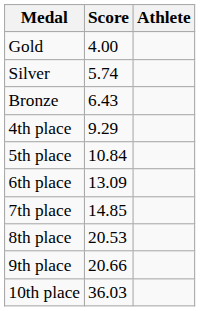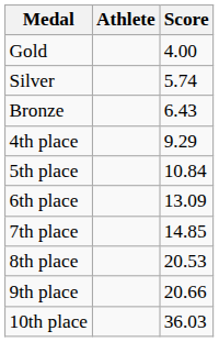 <table class="wikitable">
 <tr>
 <th>Medal</th>
+<th>Athlete</th>
 <th>Score</th>
-<th>Athlete</th>
 </tr>
 <tr>
 <td>Gold</td>
+<td></td>
 <td>4.00</td>
-<td></td>
 </tr>
 <tr>
 <td>Silver</td>
+<td></td>
 <td>5.74</td>
-<td></td>
 </tr>
 <tr>
 <td>Bronze</td>
+<td></td>
 <td>6.43</td>
-<td></td>
 </tr>
 <tr>
 <td>4th place</td>
+<td></td>
 <td>9.29</td>
-<td></td>
 </tr>
 <tr>
 <td>5th place</td>
+<td></td>
 <td>10.84</td>
-<td></td>
 </tr>
 <tr>
 <td>6th place</td>
+<td></td>
 <td>13.09</td>
-<td></td>
 </tr>
 <tr>
 <td>7th place</td>
+<td></td>
 <td>14.85</td>
-<td></td>
 </tr>
 <tr>
 <td>8th place</td>
+<td></td>
 <td>20.53</td>
-<td></td>
 </tr>
 <tr>
 <td>9th place</td>
+<td></td>
 <td>20.66</td>
-<td></td>
 </tr>
 <tr>
 <td>10th place</td>
+<td></td>
 <td>36.03</td>
-<td></td>
 </tr>
 </table>
